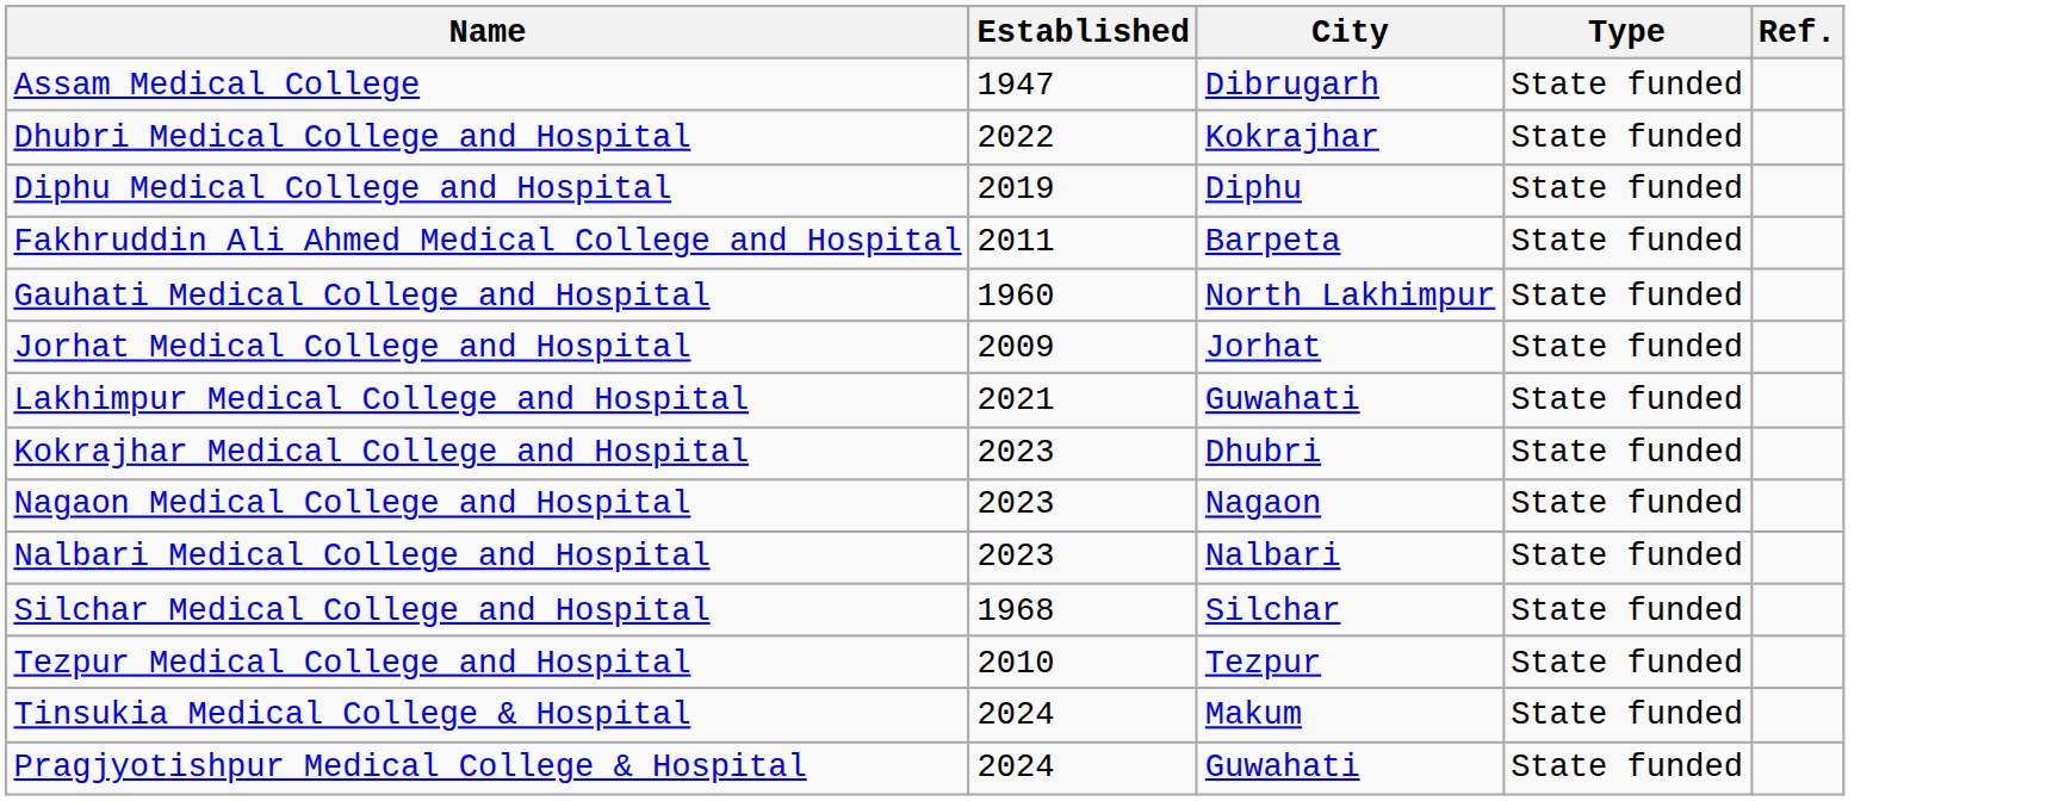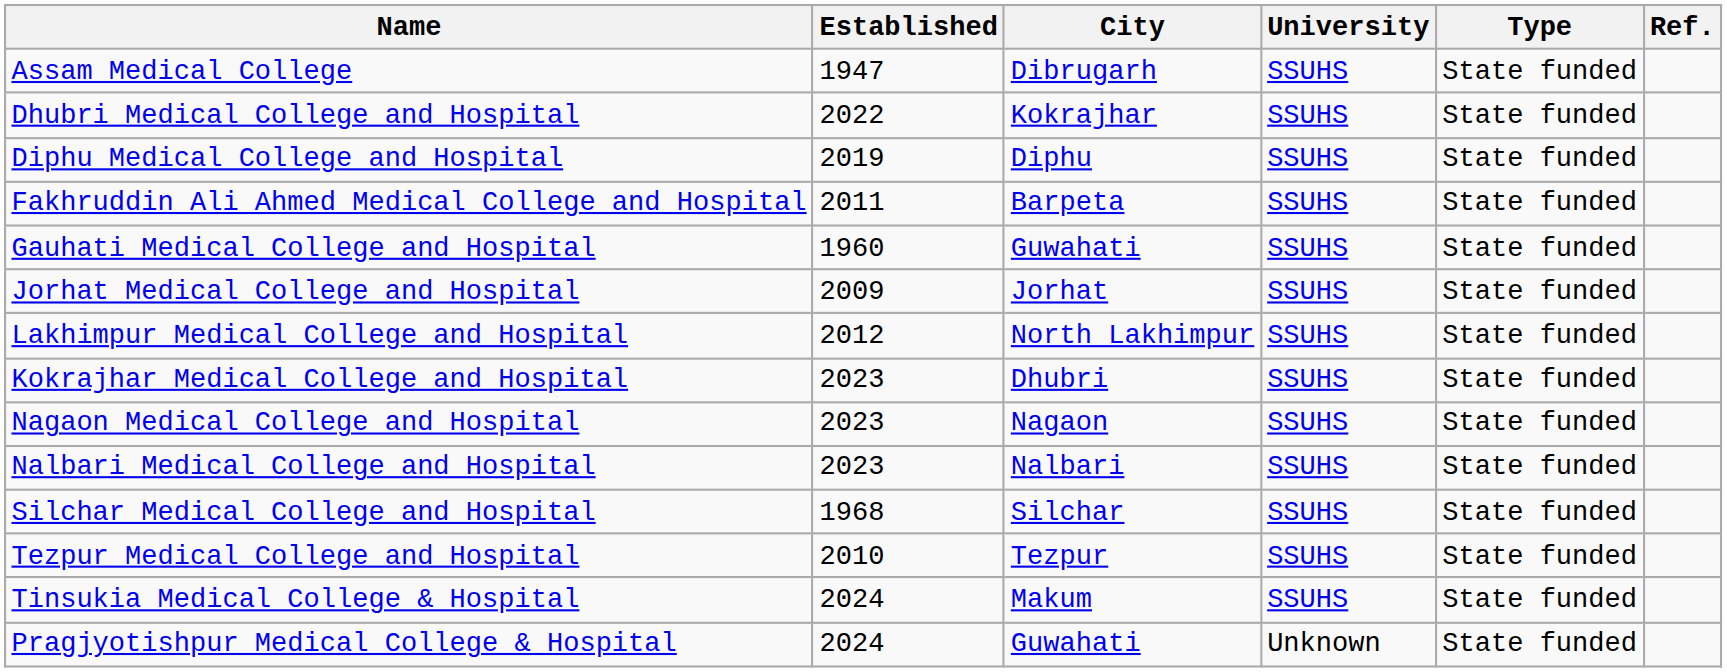 <table class="wikitable sortable">
 <tr>
 <th>Name</th>
 <th>Established</th>
 <th>City</th>
+<th>University</th>
 <th>Type</th>
 <th>Ref.</th>
 </tr>
 <tr>
 <td><a href='#'>Assam Medical College</a></td>
 <td>1947</td>
 <td><a href='#'>Dibrugarh</a></td>
+<td><a href='#'>SSUHS</a></td>
 <td>State funded</td>
 <td></td>
 </tr>
 <tr>
 <td><a href='#'>Dhubri Medical College and Hospital</a></td>
 <td>2022</td>
 <td><a href='#'>Kokrajhar</a></td>
+<td><a href='#'>SSUHS</a></td>
 <td>State funded</td>
 <td></td>
 </tr>
 <tr>
 <td><a href='#'>Diphu Medical College and Hospital</a></td>
 <td>2019</td>
 <td><a href='#'>Diphu</a></td>
+<td><a href='#'>SSUHS</a></td>
 <td>State funded</td>
 <td></td>
 </tr>
 <tr>
 <td><a href='#'>Fakhruddin Ali Ahmed Medical College and Hospital</a></td>
 <td>2011</td>
 <td><a href='#'>Barpeta</a></td>
+<td><a href='#'>SSUHS</a></td>
 <td>State funded</td>
 <td></td>
 </tr>
 <tr>
 <td><a href='#'>Gauhati Medical College and Hospital</a></td>
 <td>1960</td>
-<td><a href='#'>North Lakhimpur</a></td>
+<td><a href='#'>Guwahati</a></td>
+<td><a href='#'>SSUHS</a></td>
 <td>State funded</td>
 <td></td>
 </tr>
 <tr>
 <td><a href='#'>Jorhat Medical College and Hospital</a></td>
 <td>2009</td>
 <td><a href='#'>Jorhat</a></td>
+<td><a href='#'>SSUHS</a></td>
 <td>State funded</td>
 <td></td>
 </tr>
 <tr>
 <td><a href='#'>Lakhimpur Medical College and Hospital</a></td>
-<td>2021</td>
-<td><a href='#'>Guwahati</a></td>
+<td>2012</td>
+<td><a href='#'>North Lakhimpur</a></td>
+<td><a href='#'>SSUHS</a></td>
 <td>State funded</td>
 <td></td>
 </tr>
 <tr>
 <td><a href='#'>Kokrajhar Medical College and Hospital</a></td>
 <td>2023</td>
 <td><a href='#'>Dhubri</a></td>
+<td><a href='#'>SSUHS</a></td>
 <td>State funded</td>
 <td></td>
 </tr>
 <tr>
 <td><a href='#'>Nagaon Medical College and Hospital</a></td>
 <td>2023</td>
 <td><a href='#'>Nagaon</a></td>
+<td><a href='#'>SSUHS</a></td>
 <td>State funded</td>
 <td></td>
 </tr>
 <tr>
 <td><a href='#'>Nalbari Medical College and Hospital</a></td>
 <td>2023</td>
 <td><a href='#'>Nalbari</a></td>
+<td><a href='#'>SSUHS</a></td>
 <td>State funded</td>
 <td></td>
 </tr>
 <tr>
 <td><a href='#'>Silchar Medical College and Hospital</a></td>
 <td>1968</td>
 <td><a href='#'>Silchar</a></td>
+<td><a href='#'>SSUHS</a></td>
 <td>State funded</td>
 <td></td>
 </tr>
 <tr>
 <td><a href='#'>Tezpur Medical College and Hospital</a></td>
 <td>2010</td>
 <td><a href='#'>Tezpur</a></td>
+<td><a href='#'>SSUHS</a></td>
 <td>State funded</td>
 <td></td>
 </tr>
 <tr>
 <td><a href='#'>Tinsukia Medical College & Hospital</a></td>
 <td>2024</td>
 <td><a href='#'>Makum</a></td>
+<td><a href='#'>SSUHS</a></td>
 <td>State funded</td>
 <td></td>
 </tr>
 <tr>
 <td><a href='#'>Pragjyotishpur Medical College & Hospital</a></td>
 <td>2024</td>
 <td><a href='#'>Guwahati</a></td>
+<td>Unknown</td>
 <td>State funded</td>
 <td></td>
 </tr>
 </table>
